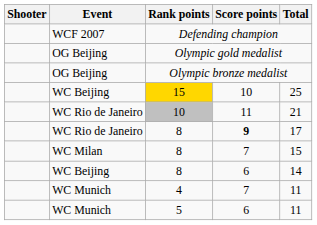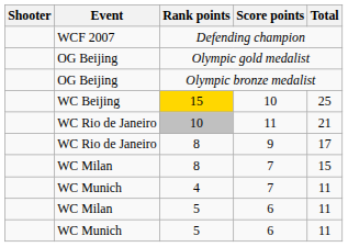 <table class="wikitable" style="font-size: 95%">
 <tr>
 <th>Shooter</th>
 <th>Event</th>
 <th>Rank points</th>
 <th>Score points</th>
 <th>Total</th>
 </tr>
 <tr>
 <td></td>
 <td>WCF 2007</td>
 <td colspan=3 style="text-align: center"><em>Defending champion</em></td>
 </tr>
 <tr>
 <td></td>
 <td>OG Beijing</td>
 <td colspan=3 style="text-align: center"><em>Olympic gold medalist</em></td>
 </tr>
 <tr>
 <td></td>
 <td>OG Beijing</td>
 <td colspan=3 style="text-align: center"><em>Olympic bronze medalist</em></td>
 </tr>
 <tr>
 <td></td>
 <td>WC Beijing</td>
 <td style="text-align: center; background: gold">15</td>
 <td style="text-align: center">10</td>
 <td style="text-align: center">25</td>
 </tr>
 <tr>
 <td></td>
 <td>WC Rio de Janeiro</td>
 <td style="text-align: center; background: silver">10</td>
 <td style="text-align: center">11</td>
 <td style="text-align: center">21</td>
 </tr>
 <tr>
 <td></td>
 <td>WC Rio de Janeiro</td>
 <td style="text-align: center; background: bronze">8</td>
-<td style="text-align: center"><strong>9</strong></td>
+<td style="text-align: center">9</td>
 <td style="text-align: center">17</td>
 </tr>
 <tr>
 <td></td>
 <td>WC Milan</td>
 <td style="text-align: center; background: bronze">8</td>
 <td style="text-align: center">7</td>
 <td style="text-align: center">15</td>
 </tr>
 <tr>
 <td></td>
-<td>WC Beijing</td>
-<td style="text-align: center; background: bronze">8</td>
-<td style="text-align: center">6</td>
-<td style="text-align: center">14</td>
+<td>WC Munich</td>
+<td style="text-align: center">4</td>
+<td style="text-align: center">7</td>
+<td style="text-align: center">11</td>
 </tr>
 <tr>
 <td></td>
-<td>WC Munich</td>
-<td style="text-align: center">4</td>
-<td style="text-align: center">7</td>
+<td>WC Milan</td>
+<td style="text-align: center">5</td>
+<td style="text-align: center">6</td>
 <td style="text-align: center">11</td>
 </tr>
 <tr>
 <td></td>
 <td>WC Munich</td>
 <td style="text-align: center">5</td>
 <td style="text-align: center">6</td>
 <td style="text-align: center">11</td>
 </tr>
 </table>
